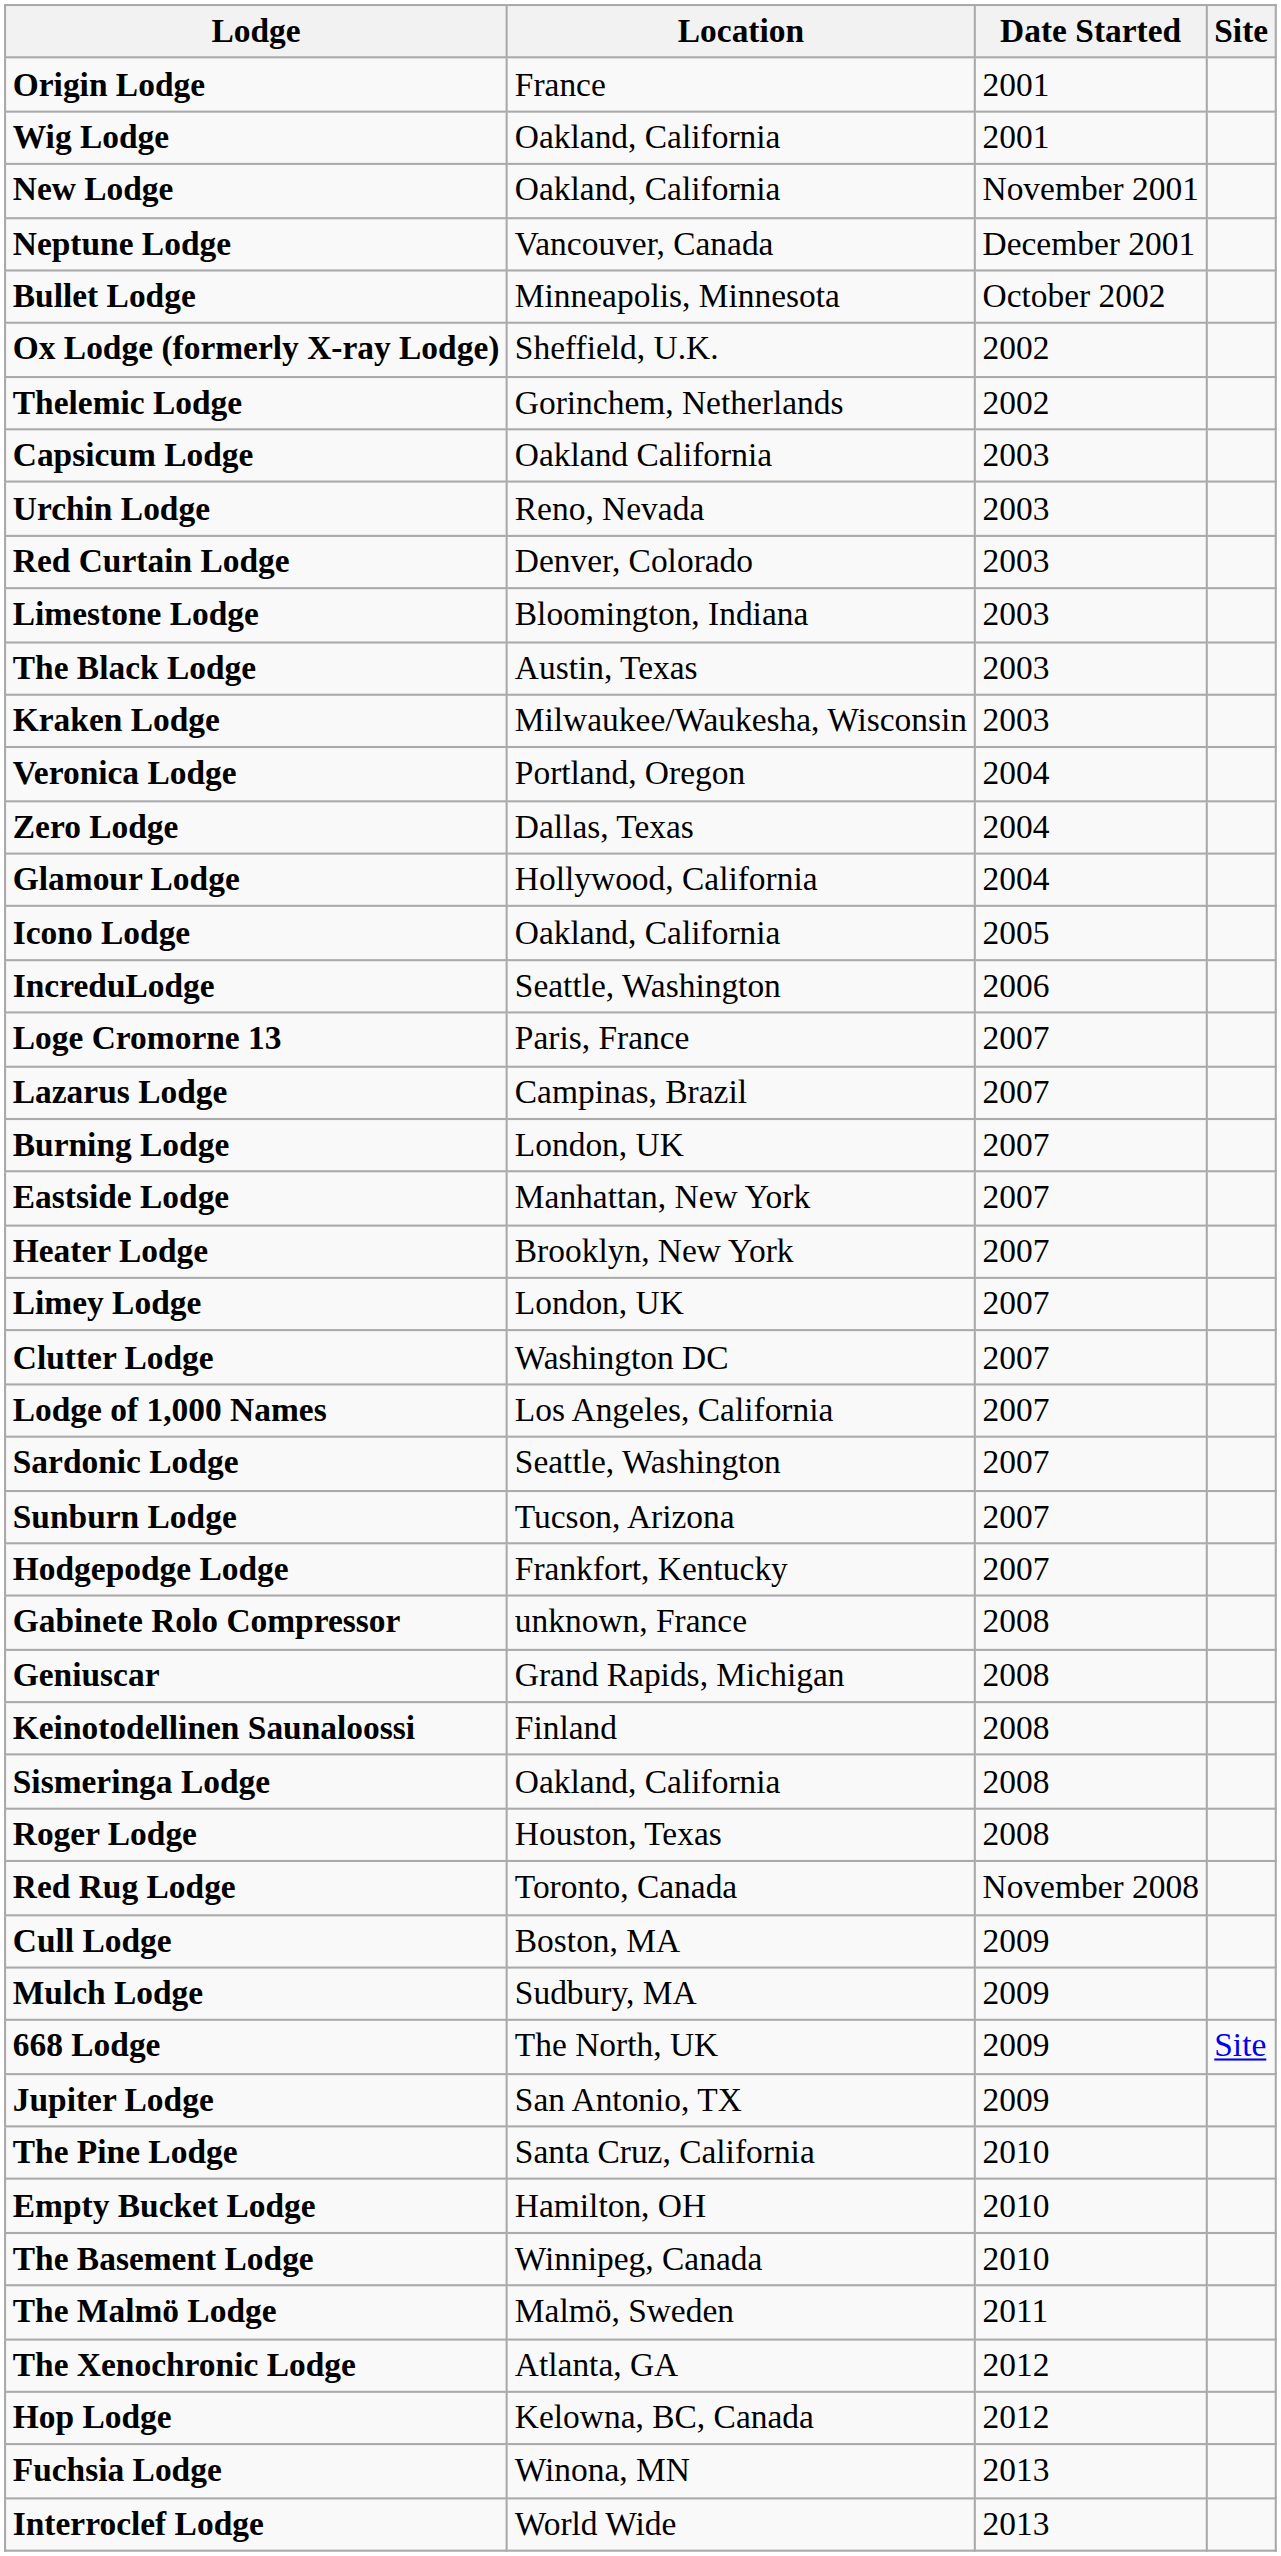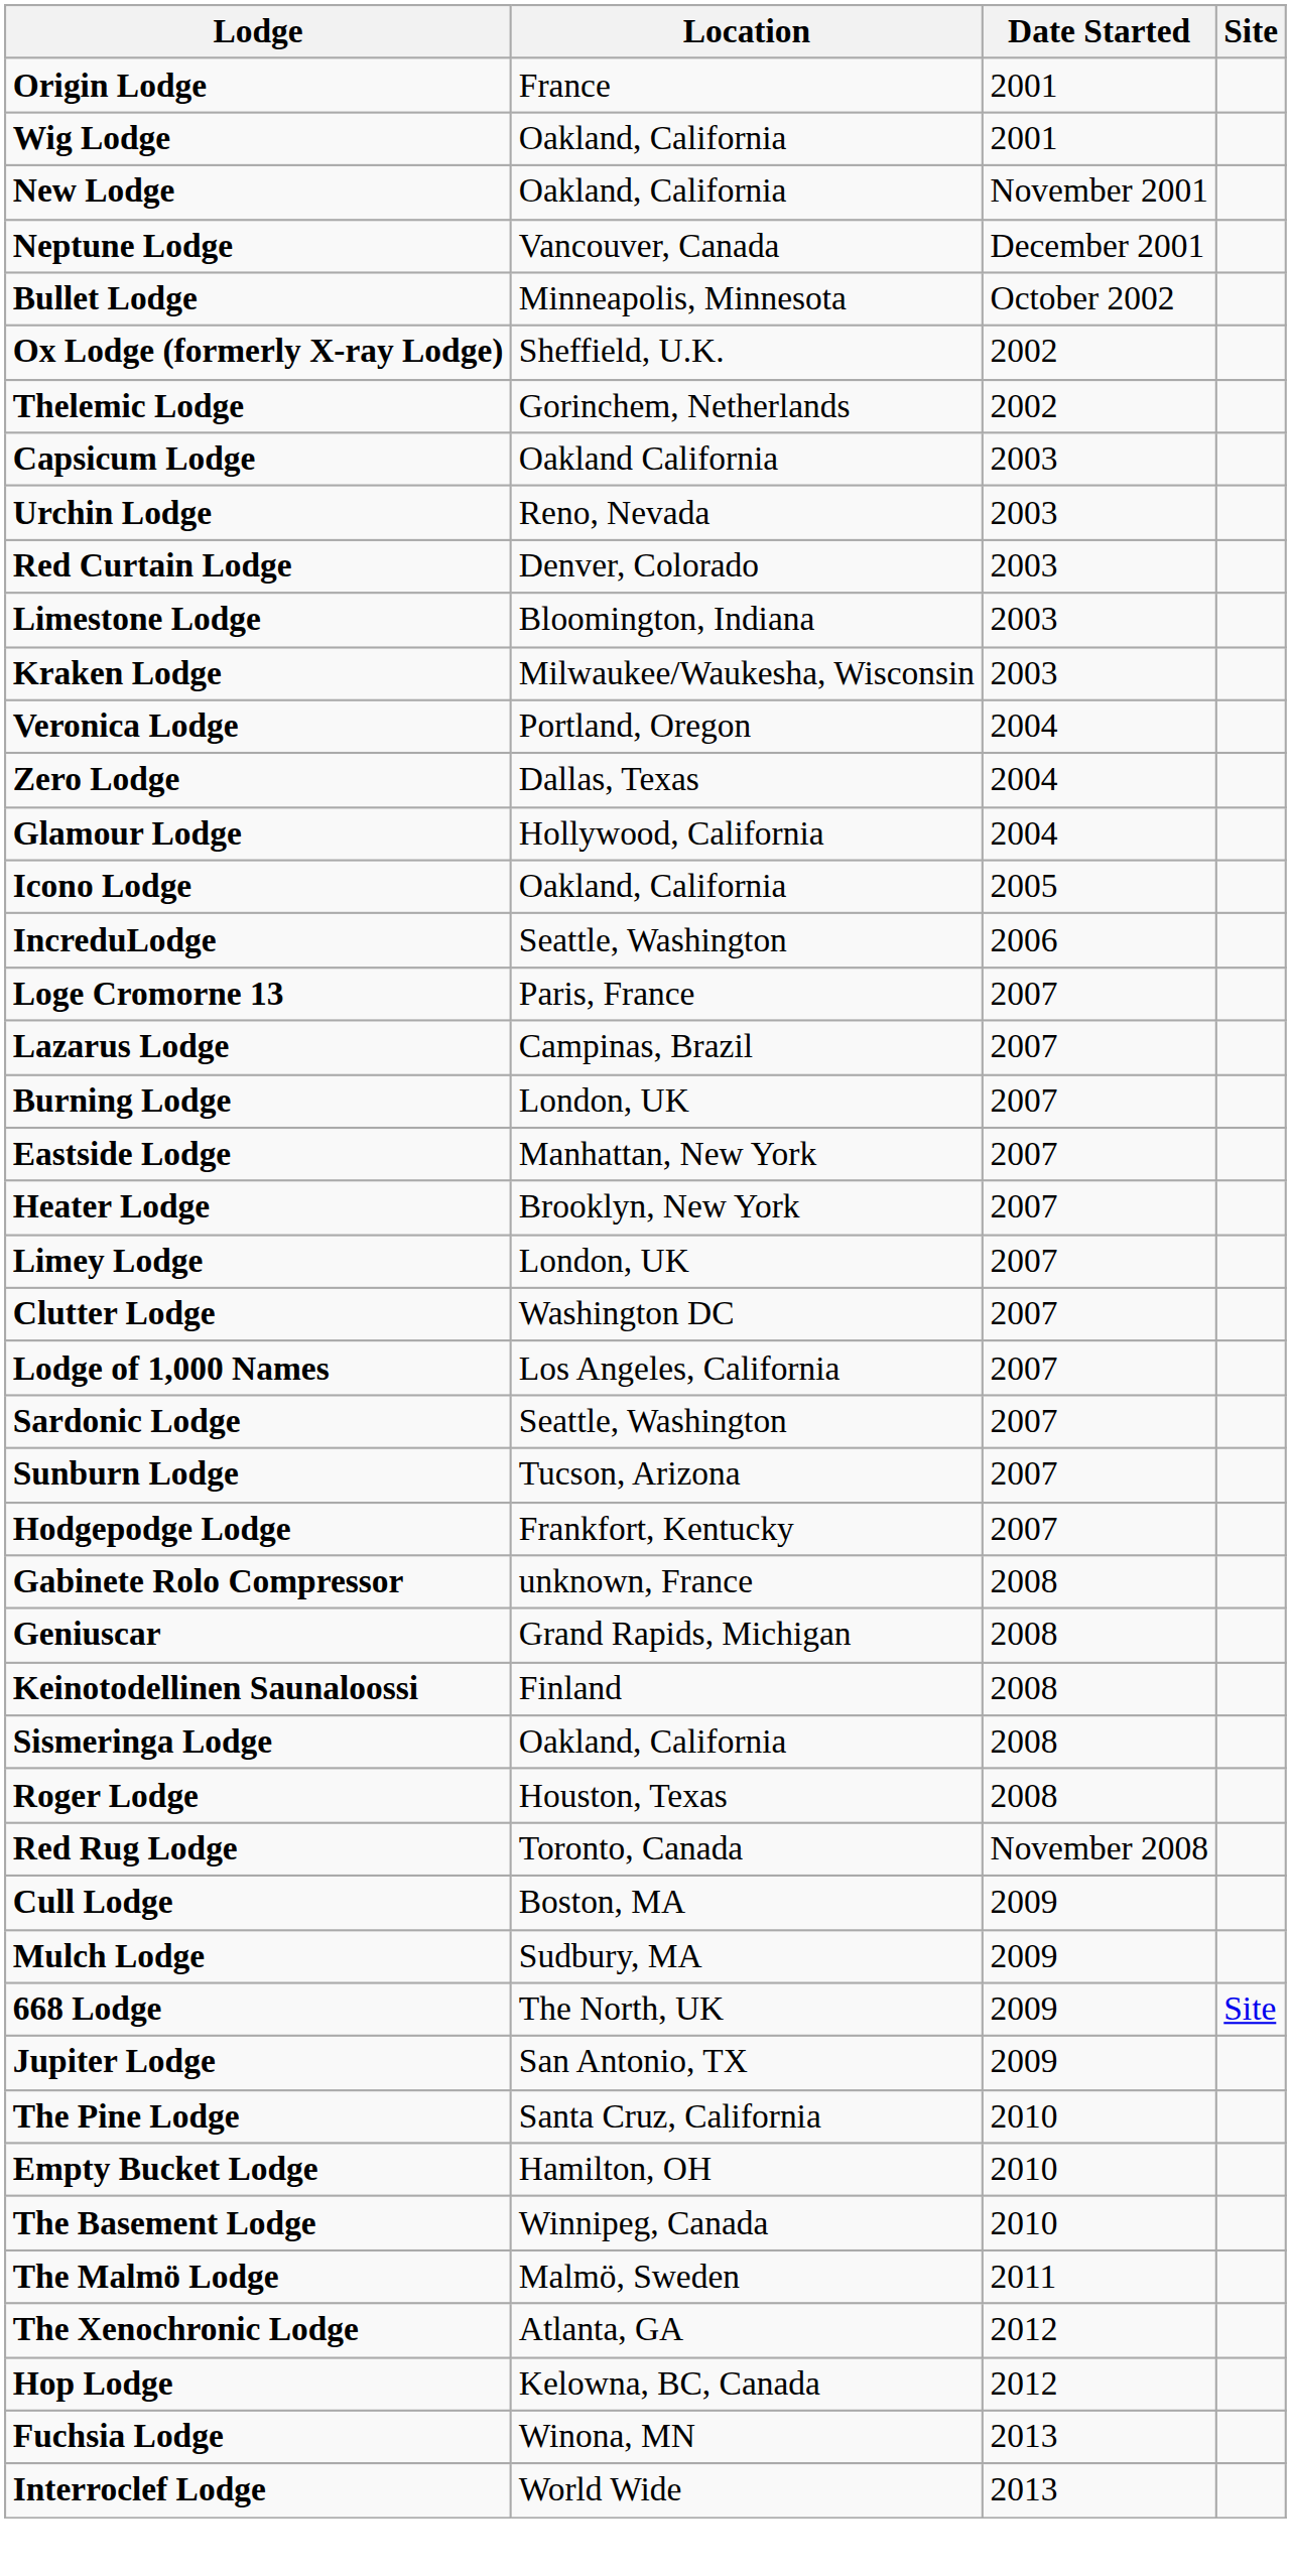 <table class="wikitable">
 <tr>
 <th>Lodge</th>
 <th>Location</th>
 <th>Date Started</th>
 <th>Site</th>
 </tr>
 <tr>
 <td><strong>Origin Lodge</strong></td>
 <td>France</td>
 <td>2001</td>
 <td></td>
 </tr>
 <tr>
 <td><strong>Wig Lodge</strong></td>
 <td>Oakland, California</td>
 <td>2001</td>
 <td></td>
 </tr>
 <tr>
 <td><strong>New Lodge</strong></td>
 <td>Oakland, California</td>
 <td>November 2001</td>
 <td></td>
 </tr>
 <tr>
 <td><strong>Neptune Lodge</strong></td>
 <td>Vancouver, Canada</td>
 <td>December 2001</td>
 <td></td>
 </tr>
 <tr>
 <td><strong>Bullet Lodge</strong></td>
 <td>Minneapolis, Minnesota</td>
 <td>October 2002</td>
 <td></td>
 </tr>
 <tr>
 <td><strong>Ox Lodge (formerly X-ray Lodge)</strong></td>
 <td>Sheffield, U.K.</td>
 <td>2002</td>
 <td></td>
 </tr>
 <tr>
 <td><strong>Thelemic Lodge</strong></td>
 <td>Gorinchem, Netherlands</td>
 <td>2002</td>
 <td></td>
 </tr>
 <tr>
 <td><strong>Capsicum Lodge</strong></td>
 <td>Oakland California</td>
 <td>2003</td>
 <td></td>
 </tr>
 <tr>
 <td><strong>Urchin Lodge</strong></td>
 <td>Reno, Nevada</td>
 <td>2003</td>
 <td></td>
 </tr>
 <tr>
 <td><strong>Red Curtain Lodge</strong></td>
 <td>Denver, Colorado</td>
 <td>2003</td>
 <td></td>
 </tr>
 <tr>
 <td><strong>Limestone Lodge</strong></td>
 <td>Bloomington, Indiana</td>
-<td>2003</td>
-<td></td>
-</tr>
-<tr>
-<td><strong>The Black Lodge</strong></td>
-<td>Austin, Texas</td>
 <td>2003</td>
 <td></td>
 </tr>
 <tr>
 <td><strong>Kraken Lodge</strong></td>
 <td>Milwaukee/Waukesha, Wisconsin</td>
 <td>2003</td>
 <td></td>
 </tr>
 <tr>
 <td><strong>Veronica Lodge</strong></td>
 <td>Portland, Oregon</td>
 <td>2004</td>
 <td></td>
 </tr>
 <tr>
 <td><strong>Zero Lodge</strong></td>
 <td>Dallas, Texas</td>
 <td>2004</td>
 <td></td>
 </tr>
 <tr>
 <td><strong>Glamour Lodge</strong></td>
 <td>Hollywood, California</td>
 <td>2004</td>
 <td></td>
 </tr>
 <tr>
 <td><strong>Icono Lodge</strong></td>
 <td>Oakland, California</td>
 <td>2005</td>
 <td></td>
 </tr>
 <tr>
 <td><strong>IncreduLodge</strong></td>
 <td>Seattle, Washington</td>
 <td>2006</td>
 <td></td>
 </tr>
 <tr>
 <td><strong>Loge Cromorne 13</strong></td>
 <td>Paris, France</td>
 <td>2007</td>
 <td></td>
 </tr>
 <tr>
 <td><strong>Lazarus Lodge</strong></td>
 <td>Campinas, Brazil</td>
 <td>2007</td>
 <td></td>
 </tr>
 <tr>
 <td><strong>Burning Lodge</strong></td>
 <td>London, UK</td>
 <td>2007</td>
 <td></td>
 </tr>
 <tr>
 <td><strong>Eastside Lodge</strong></td>
 <td>Manhattan, New York</td>
 <td>2007</td>
 <td></td>
 </tr>
 <tr>
 <td><strong>Heater Lodge</strong></td>
 <td>Brooklyn, New York</td>
 <td>2007</td>
 <td></td>
 </tr>
 <tr>
 <td><strong>Limey Lodge</strong></td>
 <td>London, UK</td>
 <td>2007</td>
 <td></td>
 </tr>
 <tr>
 <td><strong>Clutter Lodge</strong></td>
 <td>Washington DC</td>
 <td>2007</td>
 <td></td>
 </tr>
 <tr>
 <td><strong>Lodge of 1,000 Names</strong></td>
 <td>Los Angeles, California</td>
 <td>2007</td>
 <td></td>
 </tr>
 <tr>
 <td><strong>Sardonic Lodge</strong></td>
 <td>Seattle, Washington</td>
 <td>2007</td>
 <td><br></td>
 </tr>
 <tr>
 <td><strong>Sunburn Lodge</strong></td>
 <td>Tucson, Arizona</td>
 <td>2007</td>
 <td></td>
 </tr>
 <tr>
 <td><strong>Hodgepodge Lodge</strong></td>
 <td>Frankfort, Kentucky</td>
 <td>2007</td>
 <td></td>
 </tr>
 <tr>
 <td><strong>Gabinete Rolo Compressor</strong></td>
 <td>unknown, France</td>
 <td>2008</td>
 <td></td>
 </tr>
 <tr>
 <td><strong>Geniuscar</strong></td>
 <td>Grand Rapids, Michigan</td>
 <td>2008</td>
 <td></td>
 </tr>
 <tr>
 <td><strong>Keinotodellinen Saunaloossi</strong></td>
 <td>Finland</td>
 <td>2008</td>
 <td></td>
 </tr>
 <tr>
 <td><strong>Sismeringa Lodge</strong></td>
 <td>Oakland, California</td>
 <td>2008</td>
 <td></td>
 </tr>
 <tr>
 <td><strong>Roger Lodge</strong></td>
 <td>Houston, Texas</td>
 <td>2008</td>
 <td></td>
 </tr>
 <tr>
 <td><strong>Red Rug Lodge</strong></td>
 <td>Toronto, Canada</td>
 <td>November 2008</td>
 <td></td>
 </tr>
 <tr>
 <td><strong>Cull Lodge</strong></td>
 <td>Boston, MA</td>
 <td>2009</td>
 <td></td>
 </tr>
 <tr>
 <td><strong>Mulch Lodge</strong></td>
 <td>Sudbury, MA</td>
 <td>2009</td>
 <td><br></td>
 </tr>
 <tr>
 <td><strong>668 Lodge</strong></td>
 <td>The North, UK</td>
 <td>2009</td>
 <td><a href='#'>Site</a></td>
 </tr>
 <tr>
 <td><strong>Jupiter Lodge</strong></td>
 <td>San Antonio, TX</td>
 <td>2009</td>
 <td><br></td>
 </tr>
 <tr>
 <td><strong>The Pine Lodge</strong></td>
 <td>Santa Cruz, California</td>
 <td>2010</td>
 <td></td>
 </tr>
 <tr>
 <td><strong>Empty Bucket Lodge</strong></td>
 <td>Hamilton, OH</td>
 <td>2010</td>
 <td><br></td>
 </tr>
 <tr>
 <td><strong>The Basement Lodge</strong></td>
 <td>Winnipeg, Canada</td>
 <td>2010</td>
 <td></td>
 </tr>
 <tr>
 <td><strong>The Malmö Lodge</strong></td>
 <td>Malmö, Sweden</td>
 <td>2011</td>
 <td></td>
 </tr>
 <tr>
 <td><strong>The Xenochronic Lodge</strong></td>
 <td>Atlanta, GA</td>
 <td>2012</td>
 <td></td>
 </tr>
 <tr>
 <td><strong>Hop Lodge</strong></td>
 <td>Kelowna, BC, Canada</td>
 <td>2012</td>
 <td></td>
 </tr>
 <tr>
 <td><strong>Fuchsia Lodge</strong></td>
 <td>Winona, MN</td>
 <td>2013</td>
 <td></td>
 </tr>
 <tr>
 <td><strong>Interroclef Lodge</strong></td>
 <td>World Wide</td>
 <td>2013</td>
 <td></td>
 </tr>
 </table>
